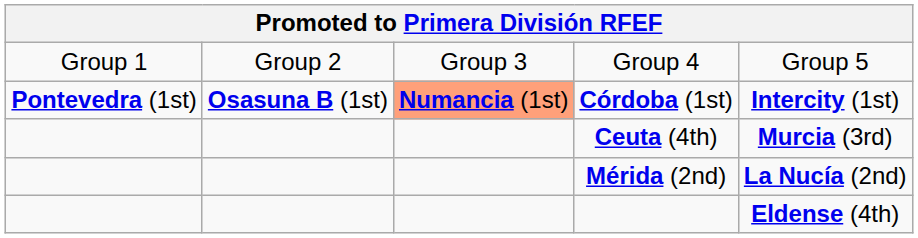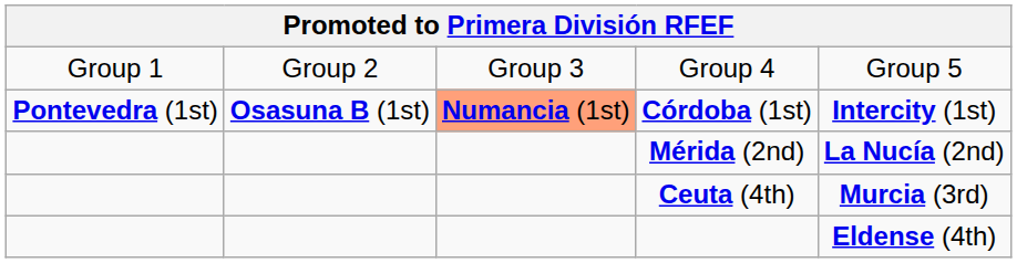 <table class="wikitable" style="text-align: center; margin: 0 auto;">
 <tr>
 <th colspan="5">Promoted to <a href='#'>Primera División RFEF</a></th>
 </tr>
 <tr>
 <td>Group 1</td>
 <td>Group 2</td>
 <td>Group 3</td>
 <td>Group 4</td>
 <td>Group 5</td>
 </tr>
 <tr>
 <td><strong><a href='#'>Pontevedra</a></strong> (1st)<br></td>
 <td><strong><a href='#'>Osasuna B</a></strong> (1st)<br></td>
 <td style="background: lightsalmon;"><strong><a href='#'>Numancia</a></strong> (1st)<br></td>
 <td><strong><a href='#'>Córdoba</a></strong> (1st)<br></td>
 <td><strong><a href='#'>Intercity</a></strong> (1st)<br></td>
 </tr>
 <tr>
 <td></td>
 <td></td>
 <td></td>
-<td><strong><a href='#'>Ceuta</a></strong> (4th)<br></td>
-<td><strong><a href='#'>Murcia</a></strong> (3rd)<br></td>
+<td><strong><a href='#'>Mérida</a></strong> (2nd)<br></td>
+<td><strong><a href='#'>La Nucía</a></strong> (2nd)<br></td>
 </tr>
 <tr>
 <td></td>
 <td></td>
 <td></td>
-<td><strong><a href='#'>Mérida</a></strong> (2nd)<br></td>
-<td><strong><a href='#'>La Nucía</a></strong> (2nd)<br></td>
+<td><strong><a href='#'>Ceuta</a></strong> (4th)<br></td>
+<td><strong><a href='#'>Murcia</a></strong> (3rd)<br></td>
 </tr>
 <tr>
 <td></td>
 <td></td>
 <td></td>
 <td></td>
 <td><strong><a href='#'>Eldense</a></strong> (4th)<br></td>
 </tr>
 </table>
